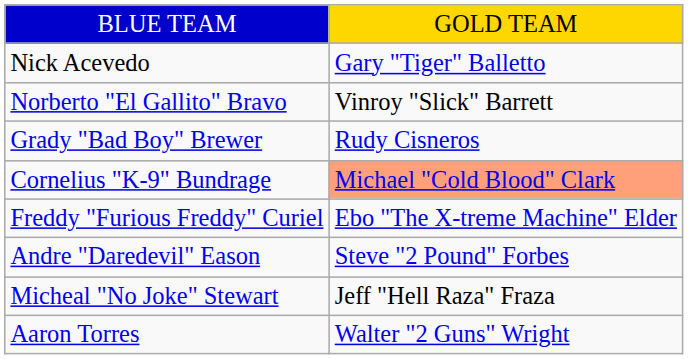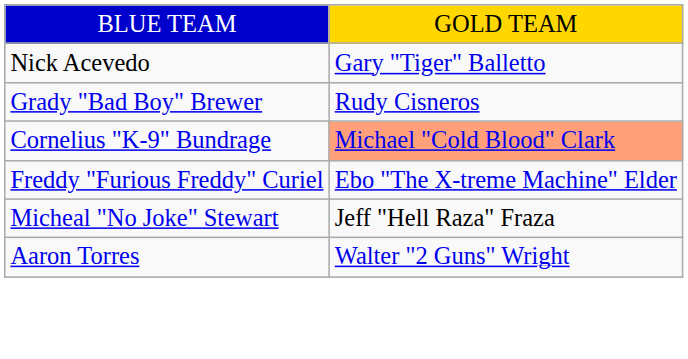 <table class="wikitable">
 <tr>
 <td style="background:#0000CD; text-align:center; color:white;">BLUE TEAM</td>
 <td style="background:#FFD700; text-align:center;">GOLD TEAM</td>
 </tr>
 <tr>
 <td>Nick Acevedo</td>
 <td><a href='#'>Gary "Tiger" Balletto</a></td>
-</tr>
-<tr>
-<td><a href='#'>Norberto "El Gallito" Bravo</a></td>
-<td>Vinroy "Slick" Barrett</td>
 </tr>
 <tr>
 <td><a href='#'>Grady "Bad Boy" Brewer</a></td>
 <td><a href='#'>Rudy Cisneros</a></td>
 </tr>
 <tr>
 <td><a href='#'>Cornelius "K-9" Bundrage</a></td>
 <td style="background: lightsalmon;"><a href='#'>Michael "Cold Blood" Clark</a></td>
 </tr>
 <tr>
 <td><a href='#'>Freddy "Furious Freddy" Curiel</a></td>
 <td><a href='#'>Ebo "The X-treme Machine" Elder</a></td>
 </tr>
 <tr>
-<td><a href='#'>Andre "Daredevil" Eason</a></td>
-<td><a href='#'>Steve "2 Pound" Forbes</a></td>
-</tr>
-<tr>
 <td><a href='#'>Micheal "No Joke" Stewart</a></td>
 <td>Jeff "Hell Raza" Fraza</td>
 </tr>
 <tr>
 <td><a href='#'>Aaron Torres</a></td>
 <td><a href='#'>Walter "2 Guns" Wright</a></td>
 </tr>
 </table>
